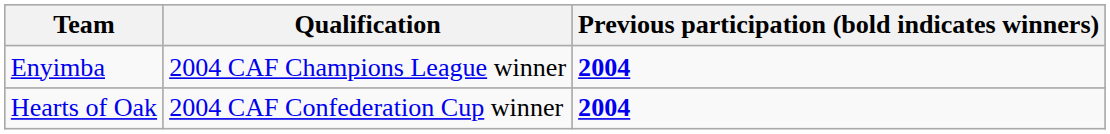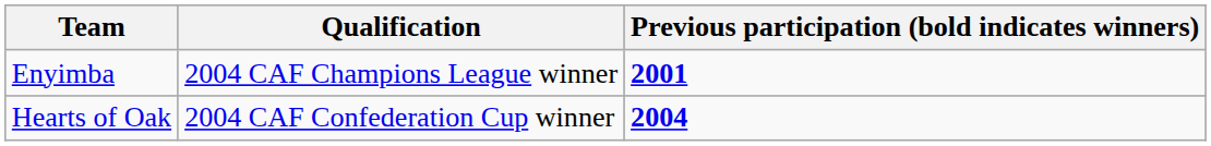 <table class="wikitable">
 <tr>
 <th>Team</th>
 <th>Qualification</th>
 <th>Previous participation (bold indicates winners)</th>
 </tr>
 <tr>
 <td> <a href='#'>Enyimba</a></td>
 <td><a href='#'>2004 CAF Champions League</a> winner</td>
-<td><strong><a href='#'>2004</a></strong></td>
+<td><strong><a href='#'>2001</a></strong></td>
 </tr>
 <tr>
 <td> <a href='#'>Hearts of Oak</a></td>
 <td><a href='#'>2004 CAF Confederation Cup</a> winner</td>
 <td><strong><a href='#'>2004</a></strong></td>
 </tr>
 </table>
